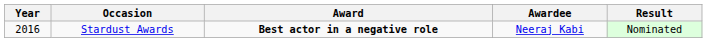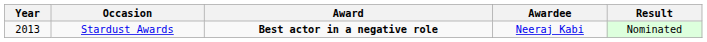 <table class="wikitable" style="text-align:center;" width="100%">
 <tr>
 <th>Year</th>
 <th>Occasion</th>
 <th>Award</th>
 <th>Awardee</th>
 <th>Result</th>
 </tr>
 <tr>
-<td>2016</td>
+<td>2013</td>
 <td><a href='#'>Stardust Awards</a></td>
 <td><strong>Best actor in a negative role</strong></td>
 <td><a href='#'>Neeraj Kabi</a></td>
 <td style="background:#dfd;">Nominated</td>
 </tr>
 </table>
